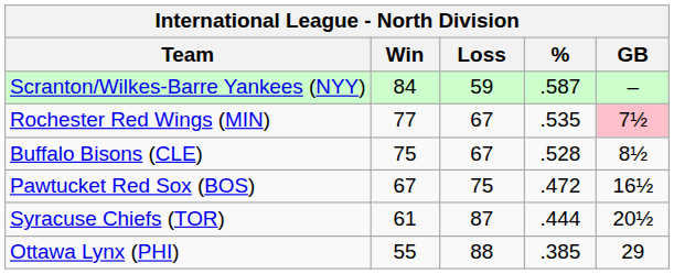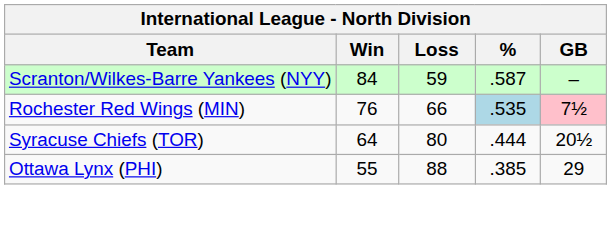 <table class="wikitable">
 <tr>
 <th colspan="5">International League - North Division</th>
 </tr>
 <tr>
 <th width="55%">Team</th>
 <th>Win</th>
 <th>Loss</th>
 <th>%</th>
 <th>GB</th>
 </tr>
 <tr align=center bgcolor=ccffcc>
 <td align=left><a href='#'>Scranton/Wilkes-Barre Yankees</a> (<a href='#'>NYY</a>)</td>
 <td>84</td>
 <td>59</td>
 <td>.587</td>
 <td>–</td>
 </tr>
 <tr align=center>
 <td align=left><a href='#'>Rochester Red Wings</a> (<a href='#'>MIN</a>)</td>
-<td>77</td>
-<td>67</td>
-<td>.535</td>
+<td>76</td>
+<td>66</td>
+<td style="background: lightblue;">.535</td>
 <td style="background: pink;">7½</td>
 </tr>
 <tr align=center>
-<td align=left><a href='#'>Buffalo Bisons</a> (<a href='#'>CLE</a>)</td>
-<td>75</td>
-<td>67</td>
-<td>.528</td>
-<td>8½</td>
-</tr>
-<tr align=center>
-<td align=left><a href='#'>Pawtucket Red Sox</a> (<a href='#'>BOS</a>)</td>
-<td>67</td>
-<td>75</td>
-<td>.472</td>
-<td>16½</td>
-</tr>
-<tr align=center>
 <td align=left><a href='#'>Syracuse Chiefs</a> (<a href='#'>TOR</a>)</td>
-<td>61</td>
-<td>87</td>
+<td>64</td>
+<td>80</td>
 <td>.444</td>
 <td>20½</td>
 </tr>
 <tr align=center>
 <td align=left><a href='#'>Ottawa Lynx</a> (<a href='#'>PHI</a>)</td>
 <td>55</td>
 <td>88</td>
 <td>.385</td>
 <td>29</td>
 </tr>
 </table>
